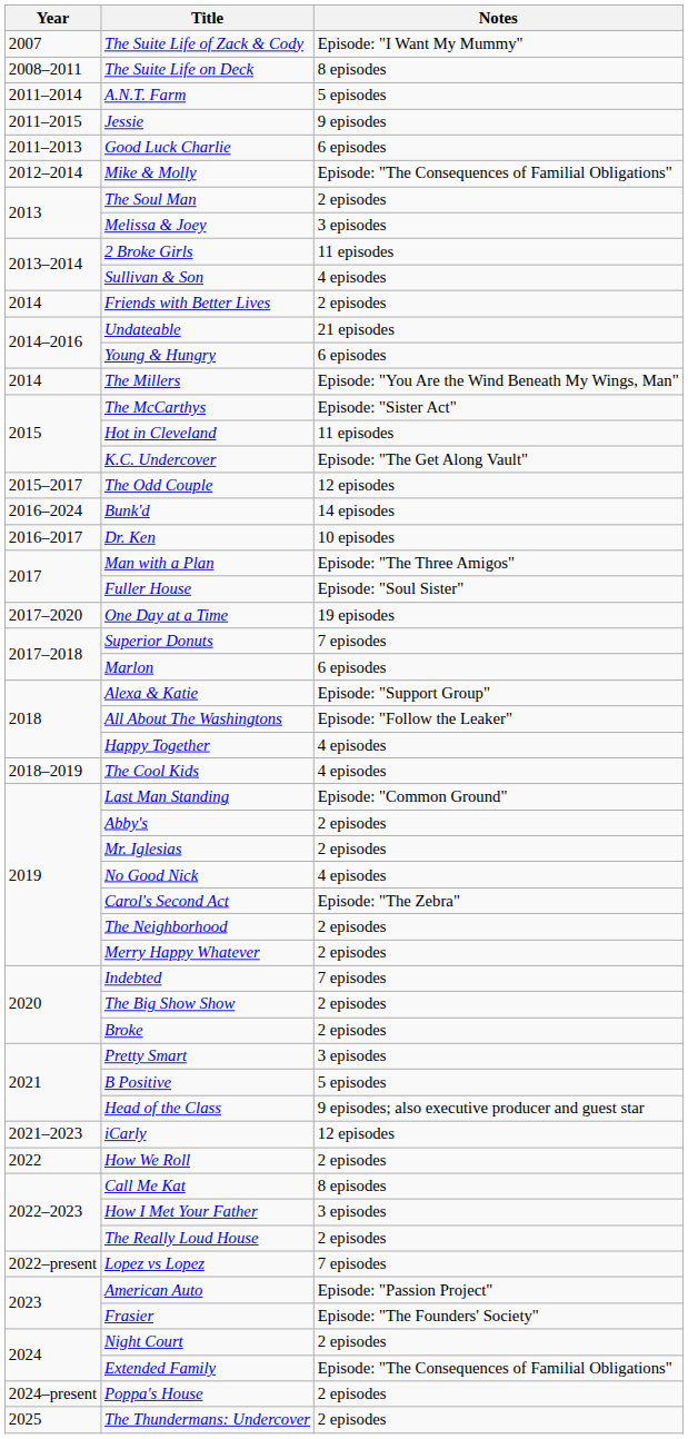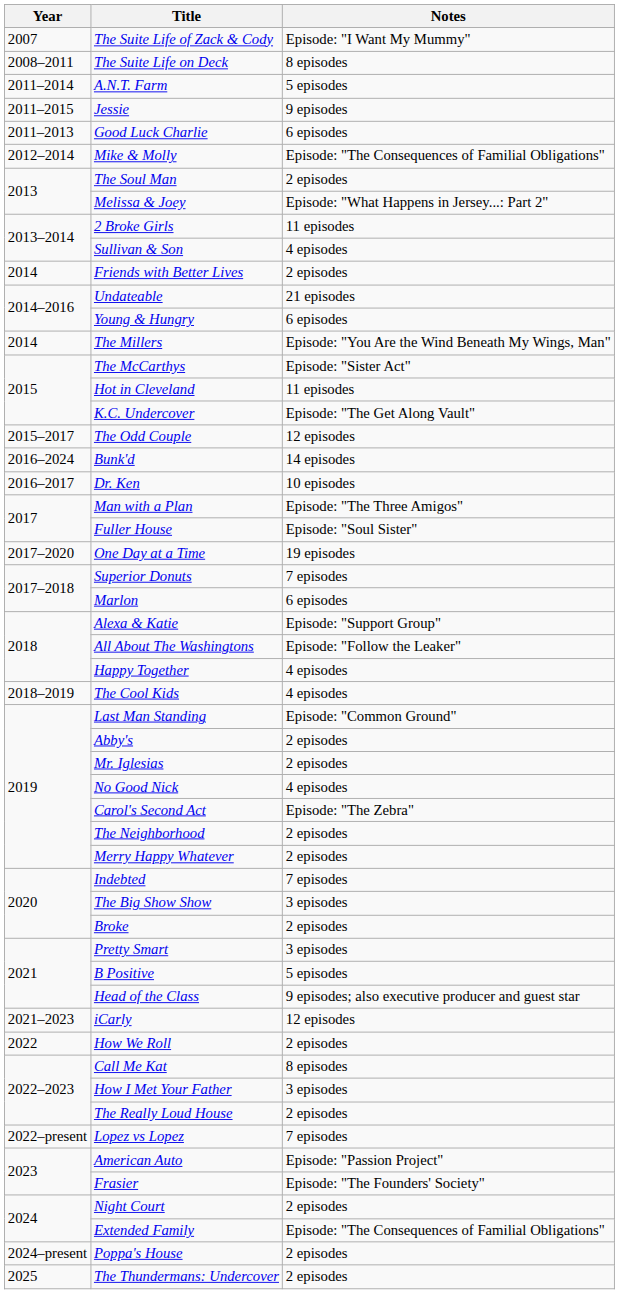 <table class="wikitable sortable">
 <tr>
 <th>Year</th>
 <th>Title</th>
 <th class="unsortable">Notes</th>
 </tr>
 <tr>
 <td>2007</td>
 <td><em><a href='#'>The Suite Life of Zack & Cody</a></em></td>
 <td>Episode: "I Want My Mummy"</td>
 </tr>
 <tr>
 <td>2008–2011</td>
 <td><em><a href='#'>The Suite Life on Deck</a></em></td>
 <td>8 episodes</td>
 </tr>
 <tr>
 <td>2011–2014</td>
 <td><em><a href='#'>A.N.T. Farm</a></em></td>
 <td>5 episodes</td>
 </tr>
 <tr>
 <td>2011–2015</td>
 <td><em><a href='#'>Jessie</a></em></td>
 <td>9 episodes</td>
 </tr>
 <tr>
 <td>2011–2013</td>
 <td><em><a href='#'>Good Luck Charlie</a></em></td>
 <td>6 episodes</td>
 </tr>
 <tr>
 <td>2012–2014</td>
 <td><em><a href='#'>Mike & Molly</a></em></td>
 <td>Episode: "The Consequences of Familial Obligations"</td>
 </tr>
 <tr>
 <td rowspan="2">2013</td>
 <td><em><a href='#'>The Soul Man</a></em></td>
 <td>2 episodes</td>
 </tr>
 <tr>
 <td><em><a href='#'>Melissa & Joey</a></em></td>
-<td>3 episodes</td>
+<td>Episode: "What Happens in Jersey...: Part 2"</td>
 </tr>
 <tr>
 <td rowspan="2">2013–2014</td>
 <td><em><a href='#'>2 Broke Girls</a></em></td>
 <td>11 episodes</td>
 </tr>
 <tr>
 <td><em><a href='#'>Sullivan & Son</a></em></td>
 <td>4 episodes</td>
 </tr>
 <tr>
 <td>2014</td>
 <td><em><a href='#'>Friends with Better Lives</a></em></td>
 <td>2 episodes</td>
 </tr>
 <tr>
 <td rowspan="2">2014–2016</td>
 <td><em><a href='#'>Undateable</a></em></td>
 <td>21 episodes</td>
 </tr>
 <tr>
 <td><em><a href='#'>Young & Hungry</a></em></td>
 <td>6 episodes</td>
 </tr>
 <tr>
 <td>2014</td>
 <td><em><a href='#'>The Millers</a></em></td>
 <td>Episode: "You Are the Wind Beneath My Wings, Man"</td>
 </tr>
 <tr>
 <td rowspan="3">2015</td>
 <td><em><a href='#'>The McCarthys</a></em></td>
 <td>Episode: "Sister Act"</td>
 </tr>
 <tr>
 <td><em><a href='#'>Hot in Cleveland</a></em></td>
 <td>11 episodes</td>
 </tr>
 <tr>
 <td><em><a href='#'>K.C. Undercover</a></em></td>
 <td>Episode: "The Get Along Vault"</td>
 </tr>
 <tr>
 <td>2015–2017</td>
 <td><em><a href='#'>The Odd Couple</a></em></td>
 <td>12 episodes</td>
 </tr>
 <tr>
 <td>2016–2024</td>
 <td><em><a href='#'>Bunk'd</a></em></td>
 <td>14 episodes</td>
 </tr>
 <tr>
 <td>2016–2017</td>
 <td><em><a href='#'>Dr. Ken</a></em></td>
 <td>10 episodes</td>
 </tr>
 <tr>
 <td rowspan="2">2017</td>
 <td><em><a href='#'>Man with a Plan</a></em></td>
 <td>Episode: "The Three Amigos"</td>
 </tr>
 <tr>
 <td><em><a href='#'>Fuller House</a></em></td>
 <td>Episode: "Soul Sister"</td>
 </tr>
 <tr>
 <td>2017–2020</td>
 <td><em><a href='#'>One Day at a Time</a></em></td>
 <td>19 episodes</td>
 </tr>
 <tr>
 <td rowspan="2">2017–2018</td>
 <td><em><a href='#'>Superior Donuts</a></em></td>
 <td>7 episodes</td>
 </tr>
 <tr>
 <td><em><a href='#'>Marlon</a></em></td>
 <td>6 episodes</td>
 </tr>
 <tr>
 <td rowspan="3">2018</td>
 <td><em><a href='#'>Alexa & Katie</a></em></td>
 <td>Episode: "Support Group"</td>
 </tr>
 <tr>
 <td><em><a href='#'>All About The Washingtons</a></em></td>
 <td>Episode: "Follow the Leaker"</td>
 </tr>
 <tr>
 <td><em><a href='#'>Happy Together</a></em></td>
 <td>4 episodes</td>
 </tr>
 <tr>
 <td>2018–2019</td>
 <td><em><a href='#'>The Cool Kids</a></em></td>
 <td>4 episodes</td>
 </tr>
 <tr>
 <td rowspan="7">2019</td>
 <td><em><a href='#'>Last Man Standing</a></em></td>
 <td>Episode: "Common Ground"</td>
 </tr>
 <tr>
 <td><em><a href='#'>Abby's</a></em></td>
 <td>2 episodes</td>
 </tr>
 <tr>
 <td><em><a href='#'>Mr. Iglesias</a></em></td>
 <td>2 episodes</td>
 </tr>
 <tr>
 <td><em><a href='#'>No Good Nick</a></em></td>
 <td>4 episodes</td>
 </tr>
 <tr>
 <td><em><a href='#'>Carol's Second Act</a></em></td>
 <td>Episode: "The Zebra"</td>
 </tr>
 <tr>
 <td><em><a href='#'>The Neighborhood</a></em></td>
 <td>2 episodes</td>
 </tr>
 <tr>
 <td><em><a href='#'>Merry Happy Whatever</a></em></td>
 <td>2 episodes</td>
 </tr>
 <tr>
 <td rowspan="3">2020</td>
 <td><em><a href='#'>Indebted</a></em></td>
 <td>7 episodes</td>
 </tr>
 <tr>
 <td><em><a href='#'>The Big Show Show</a></em></td>
-<td>2 episodes</td>
+<td>3 episodes</td>
 </tr>
 <tr>
 <td><em><a href='#'>Broke</a></em></td>
 <td>2 episodes</td>
 </tr>
 <tr>
 <td rowspan="3">2021</td>
 <td><em><a href='#'>Pretty Smart</a></em></td>
 <td>3 episodes</td>
 </tr>
 <tr>
 <td><em><a href='#'>B Positive</a></em></td>
 <td>5 episodes</td>
 </tr>
 <tr>
 <td><em><a href='#'>Head of the Class</a></em></td>
 <td>9 episodes; also executive producer and guest star</td>
 </tr>
 <tr>
 <td>2021–2023</td>
 <td><em><a href='#'>iCarly</a></em></td>
 <td>12 episodes</td>
 </tr>
 <tr>
 <td>2022</td>
 <td><em><a href='#'>How We Roll</a></em></td>
 <td>2 episodes</td>
 </tr>
 <tr>
 <td rowspan="3">2022–2023</td>
 <td><em><a href='#'>Call Me Kat</a></em></td>
 <td>8 episodes</td>
 </tr>
 <tr>
 <td><em><a href='#'>How I Met Your Father</a></em></td>
 <td>3 episodes</td>
 </tr>
 <tr>
 <td><em><a href='#'>The Really Loud House</a></em></td>
 <td>2 episodes</td>
 </tr>
 <tr>
 <td>2022–present</td>
 <td><em><a href='#'>Lopez vs Lopez</a></em></td>
 <td>7 episodes</td>
 </tr>
 <tr>
 <td rowspan="2">2023</td>
 <td><em><a href='#'>American Auto</a></em></td>
 <td>Episode: "Passion Project"</td>
 </tr>
 <tr>
 <td><em><a href='#'>Frasier</a></em></td>
 <td>Episode: "The Founders' Society"</td>
 </tr>
 <tr>
 <td rowspan="2">2024</td>
 <td><em><a href='#'>Night Court</a></em></td>
 <td>2 episodes</td>
 </tr>
 <tr>
 <td><em><a href='#'>Extended Family</a></em></td>
 <td>Episode: "The Consequences of Familial Obligations"</td>
 </tr>
 <tr>
 <td>2024–present</td>
 <td><em><a href='#'>Poppa's House</a></em></td>
 <td>2 episodes</td>
 </tr>
 <tr>
 <td>2025</td>
 <td><em><a href='#'>The Thundermans: Undercover</a></em></td>
 <td>2 episodes</td>
 </tr>
 </table>
